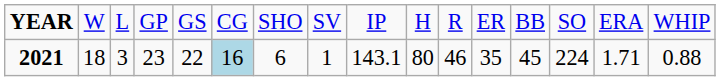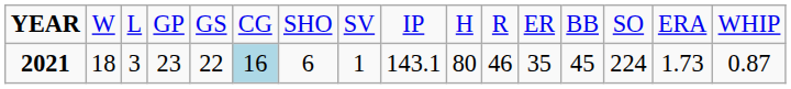 <table class="wikitable">
 <tr align=center>
 <td><strong>YEAR</strong></td>
 <td><a href='#'>W</a></td>
 <td><a href='#'>L</a></td>
 <td><a href='#'>GP</a></td>
 <td><a href='#'>GS</a></td>
 <td><a href='#'>CG</a></td>
 <td><a href='#'>SHO</a></td>
 <td><a href='#'>SV</a></td>
 <td><a href='#'>IP</a></td>
 <td><a href='#'>H</a></td>
 <td><a href='#'>R</a></td>
 <td><a href='#'>ER</a></td>
 <td><a href='#'>BB</a></td>
 <td><a href='#'>SO</a></td>
 <td><a href='#'>ERA</a></td>
 <td><a href='#'>WHIP</a></td>
 </tr>
 <tr align=center>
 <td><strong>2021</strong></td>
 <td>18</td>
 <td>3</td>
 <td>23</td>
 <td>22</td>
 <td style="background: lightblue;">16</td>
 <td>6</td>
 <td>1</td>
 <td>143.1</td>
 <td>80</td>
 <td>46</td>
 <td>35</td>
 <td>45</td>
 <td>224</td>
-<td>1.71</td>
-<td>0.88</td>
+<td>1.73</td>
+<td>0.87</td>
 </tr>
 </table>
